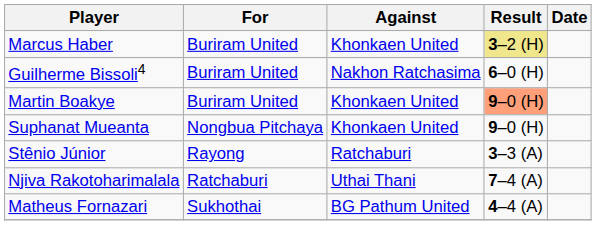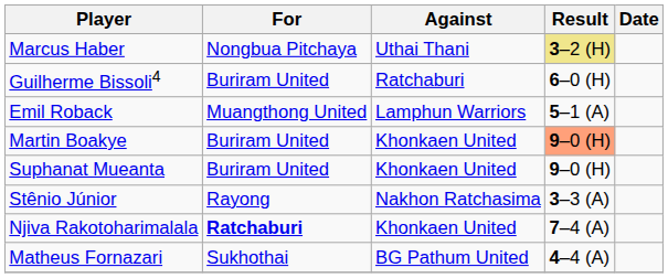 <table class="wikitable sortable">
 <tr>
 <th>Player</th>
 <th>For</th>
 <th>Against</th>
 <th align=center>Result</th>
 <th>Date</th>
 </tr>
 <tr>
 <td> <a href='#'>Marcus Haber</a></td>
-<td><a href='#'>Buriram United</a></td>
-<td><a href='#'>Khonkaen United</a></td>
+<td><a href='#'>Nongbua Pitchaya</a></td>
+<td><a href='#'>Uthai Thani</a></td>
 <td style="background: khaki;"><strong>3</strong>–2 (H)</td>
 <td></td>
 </tr>
 <tr>
 <td> <a href='#'>Guilherme Bissoli</a><sup>4</sup></td>
 <td><a href='#'>Buriram United</a></td>
-<td><a href='#'>Nakhon Ratchasima</a></td>
+<td><a href='#'>Ratchaburi</a></td>
 <td><strong>6</strong>–0 (H)</td>
+<td></td>
+</tr>
+<tr>
+<td> <a href='#'>Emil Roback</a></td>
+<td><a href='#'>Muangthong United</a></td>
+<td><a href='#'>Lamphun Warriors</a></td>
+<td><strong>5</strong>–1 (A)</td>
 <td></td>
 </tr>
 <tr>
 <td> <a href='#'>Martin Boakye</a></td>
 <td><a href='#'>Buriram United</a></td>
 <td><a href='#'>Khonkaen United</a></td>
 <td style="background: lightsalmon;"><strong>9</strong>–0 (H)</td>
 <td></td>
 </tr>
 <tr>
 <td> <a href='#'>Suphanat Mueanta</a></td>
-<td><a href='#'>Nongbua Pitchaya</a></td>
+<td><a href='#'>Buriram United</a></td>
 <td><a href='#'>Khonkaen United</a></td>
 <td><strong>9</strong>–0 (H)</td>
 <td></td>
 </tr>
 <tr>
 <td> <a href='#'>Stênio Júnior</a></td>
 <td><a href='#'>Rayong</a></td>
-<td><a href='#'>Ratchaburi</a></td>
+<td><a href='#'>Nakhon Ratchasima</a></td>
 <td><strong>3</strong>–3 (A)</td>
 <td></td>
 </tr>
 <tr>
 <td> <a href='#'>Njiva Rakotoharimalala</a></td>
-<td><a href='#'>Ratchaburi</a></td>
-<td><a href='#'>Uthai Thani</a></td>
+<td><strong><a href='#'>Ratchaburi</a></strong></td>
+<td><a href='#'>Khonkaen United</a></td>
 <td><strong>7</strong>–4 (A)</td>
 <td></td>
 </tr>
 <tr>
 <td> <a href='#'>Matheus Fornazari</a></td>
 <td><a href='#'>Sukhothai</a></td>
 <td><a href='#'>BG Pathum United</a></td>
 <td><strong>4</strong>–4 (A)</td>
 <td></td>
 </tr>
 <tr>
 </tr>
 </table>
